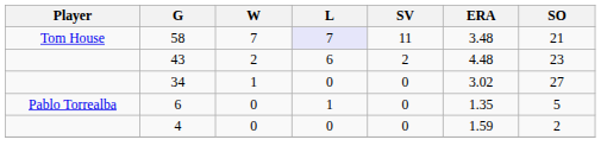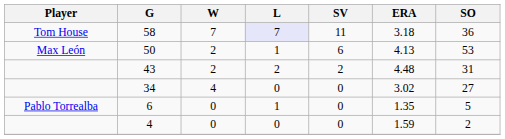 <table class="wikitable sortable">
 <tr>
 <th bgcolor="#DDDDFF" width="16%">Player</th>
 <th bgcolor="#DDDDFF" width="9%">G</th>
 <th bgcolor="#DDDDFF" width="9%">W</th>
 <th bgcolor="#DDDDFF" width="9%">L</th>
 <th bgcolor="#DDDDFF" width="9%">SV</th>
 <th bgcolor="#DDDDFF" width="9%">ERA</th>
 <th bgcolor="#DDDDFF" width="9%">SO</th>
 </tr>
 <tr align="center">
 <td><a href='#'>Tom House</a></td>
 <td>58</td>
 <td>7</td>
 <td style="background: lavender;">7</td>
 <td>11</td>
-<td>3.48</td>
-<td>21</td>
+<td>3.18</td>
+<td>36</td>
+</tr>
+<tr align=center>
+<td><a href='#'>Max León</a></td>
+<td>50</td>
+<td>2</td>
+<td>1</td>
+<td>6</td>
+<td>4.13</td>
+<td>53</td>
 </tr>
 <tr align=center>
 <td></td>
 <td>43</td>
 <td>2</td>
-<td>6</td>
+<td>2</td>
 <td>2</td>
 <td>4.48</td>
-<td>23</td>
+<td>31</td>
 </tr>
 <tr align=center>
 <td></td>
 <td>34</td>
-<td>1</td>
+<td>4</td>
 <td>0</td>
 <td>0</td>
 <td>3.02</td>
 <td>27</td>
 </tr>
 <tr align="center">
 <td><a href='#'>Pablo Torrealba</a></td>
 <td>6</td>
 <td>0</td>
 <td>1</td>
 <td>0</td>
 <td>1.35</td>
 <td>5</td>
 </tr>
 <tr align=center>
 <td></td>
 <td>4</td>
 <td>0</td>
 <td>0</td>
 <td>0</td>
 <td>1.59</td>
 <td>2</td>
 </tr>
 <tr align="center">
 </tr>
 </table>
